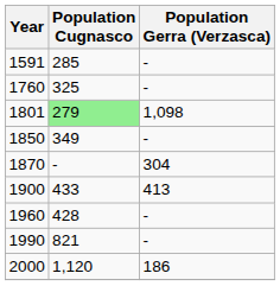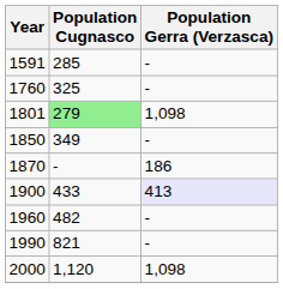 <table class="wikitable">
 <tr>
 <th>Year</th>
 <th>Population <br>Cugnasco</th>
 <th>Population <br>Gerra (Verzasca)</th>
 </tr>
 <tr>
 <td>1591</td>
 <td>285</td>
 <td>-</td>
 </tr>
 <tr>
 <td>1760</td>
 <td>325</td>
 <td>-</td>
 </tr>
 <tr>
 <td>1801</td>
 <td style="background: lightgreen;">279</td>
 <td>1,098</td>
 </tr>
 <tr>
 <td>1850</td>
 <td>349</td>
 <td>-</td>
 </tr>
 <tr>
 <td>1870</td>
 <td>-</td>
-<td>304</td>
+<td>186</td>
 </tr>
 <tr>
 <td>1900</td>
 <td>433</td>
-<td>413</td>
+<td style="background: lavender;">413</td>
 </tr>
 <tr>
 <td>1960</td>
-<td>428</td>
+<td>482</td>
 <td>-</td>
 </tr>
 <tr>
 <td>1990</td>
 <td>821</td>
 <td>-</td>
 </tr>
 <tr>
 <td>2000</td>
 <td>1,120</td>
-<td>186</td>
+<td>1,098</td>
 </tr>
 <tr>
 </tr>
 </table>
